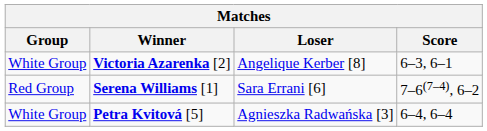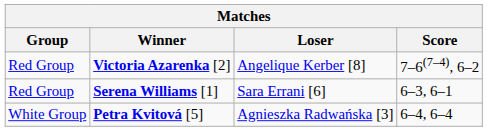 <table class="wikitable collapsible uncollapsed" style="margin:1em auto;">
 <tr>
 <th colspan=4>Matches</th>
 </tr>
 <tr>
 <th>Group</th>
 <th>Winner</th>
 <th>Loser</th>
 <th>Score</th>
 </tr>
 <tr align=left>
-<td><a href='#'>White Group</a></td>
+<td><a href='#'>Red Group</a></td>
 <td> <strong><a href='#'>Victoria Azarenka</a></strong> [2]</td>
 <td> <a href='#'>Angelique Kerber</a> [8]</td>
-<td>6–3, 6–1</td>
+<td>7–6<sup>(7–4)</sup>, 6–2</td>
 </tr>
 <tr align=left>
 <td><a href='#'>Red Group</a></td>
 <td> <strong><a href='#'>Serena Williams</a></strong> [1]</td>
 <td> <a href='#'>Sara Errani</a> [6]</td>
-<td>7–6<sup>(7–4)</sup>, 6–2</td>
+<td>6–3, 6–1</td>
 </tr>
 <tr align=left>
 <td><a href='#'>White Group</a></td>
 <td> <strong><a href='#'>Petra Kvitová</a></strong> [5]</td>
 <td> <a href='#'>Agnieszka Radwańska</a> [3]</td>
 <td>6–4, 6–4</td>
 </tr>
 </table>
